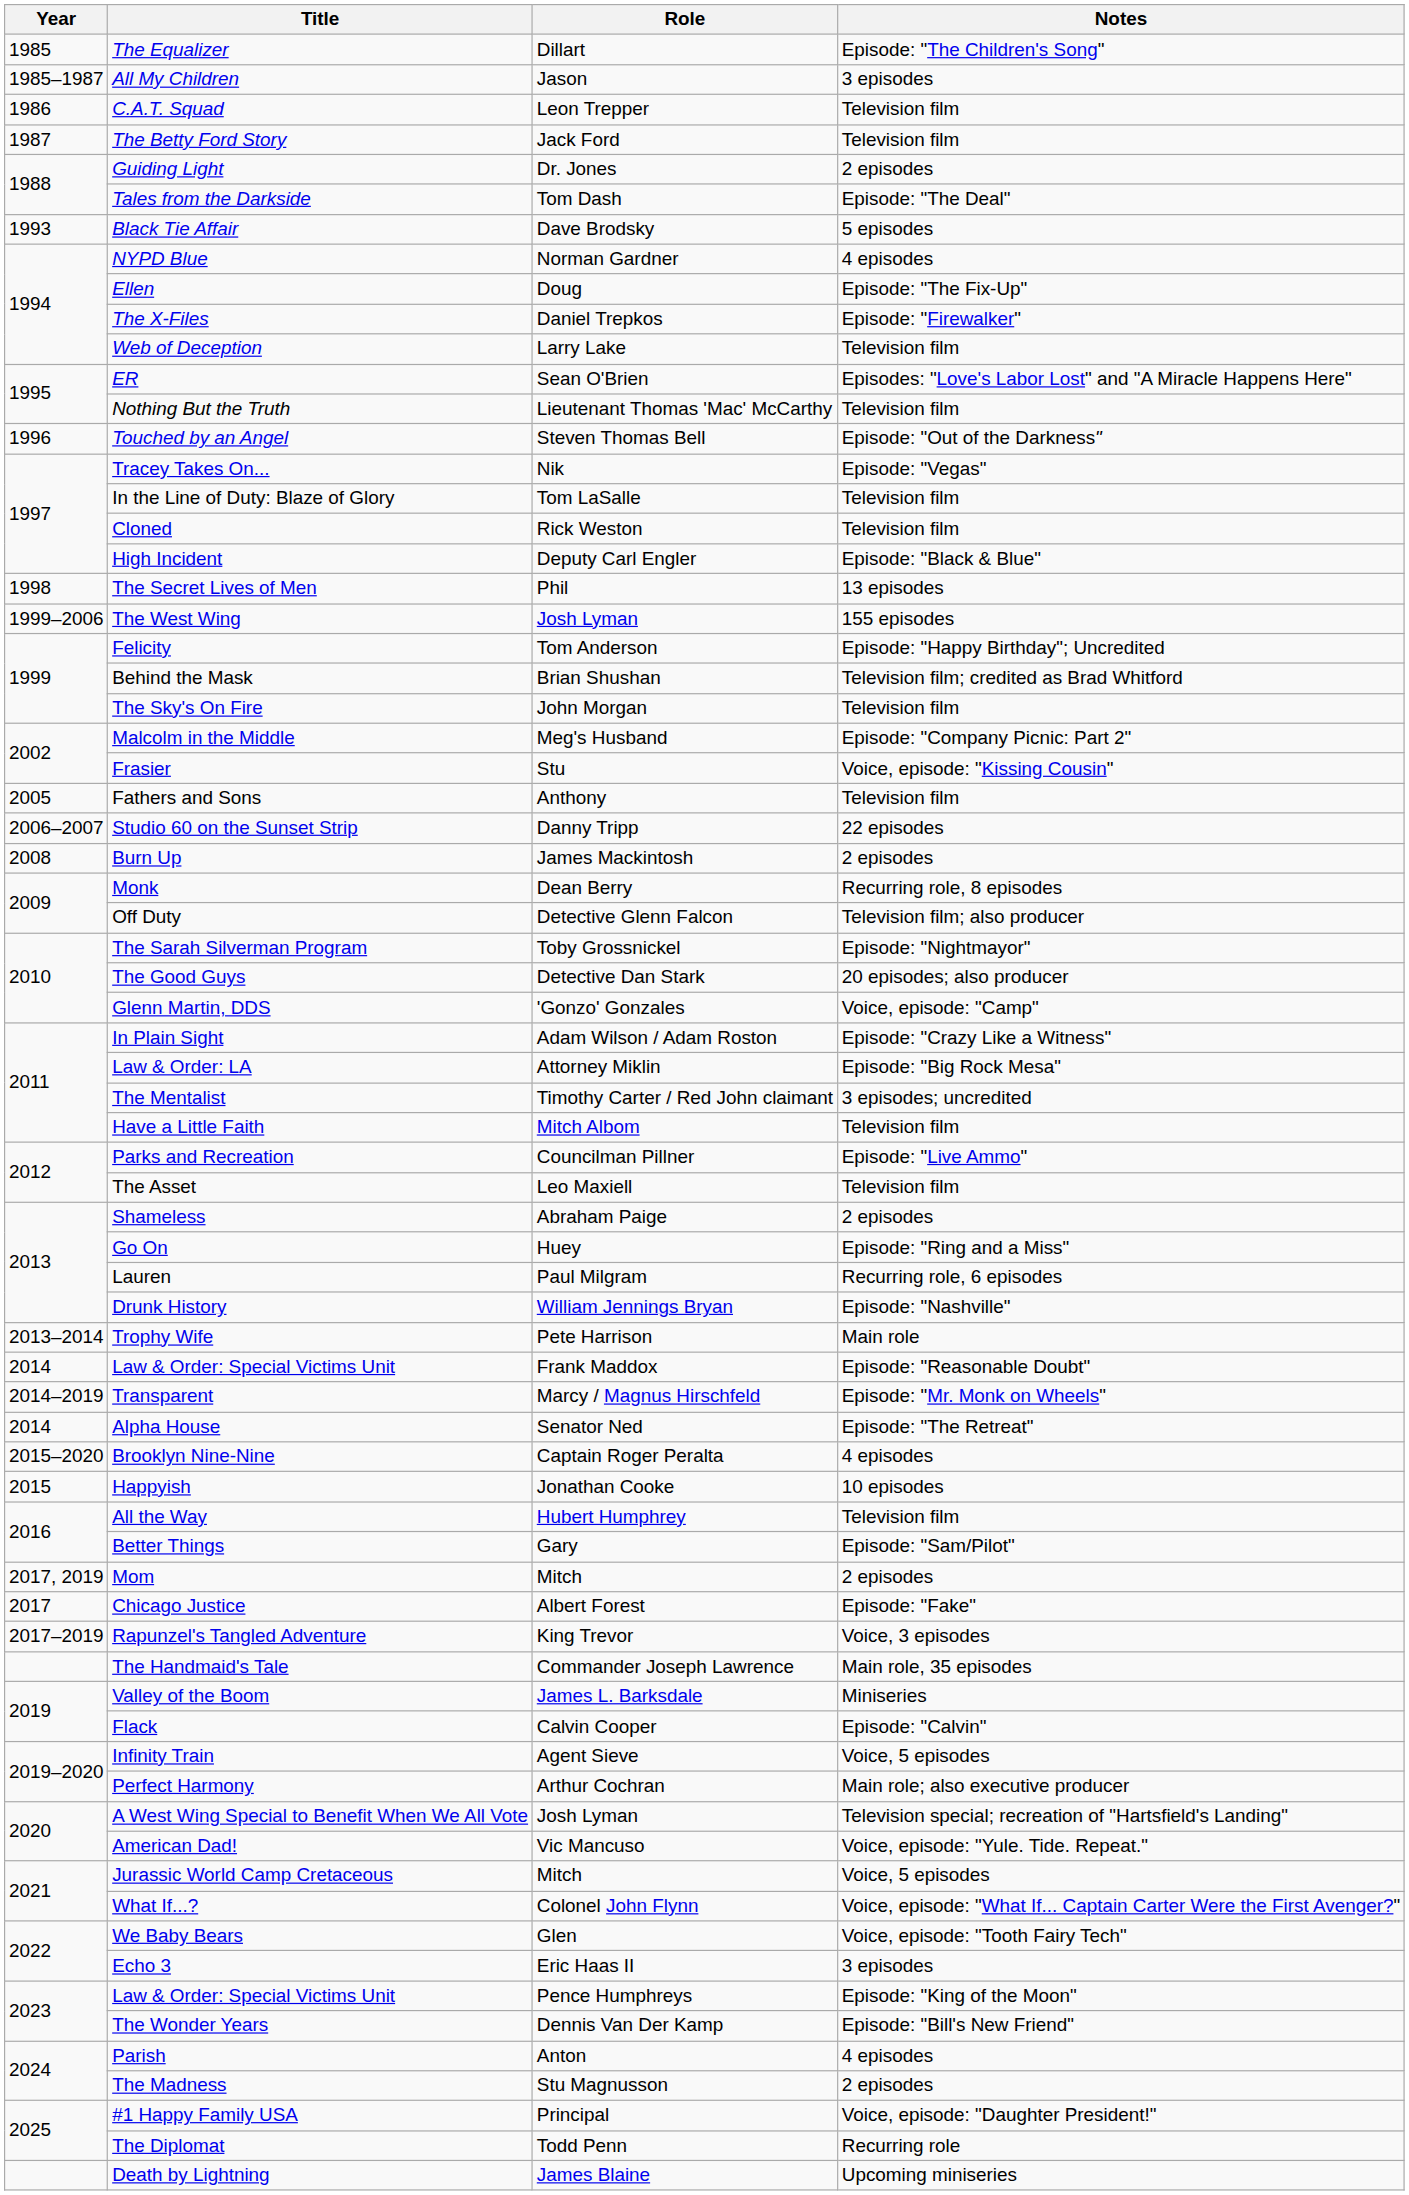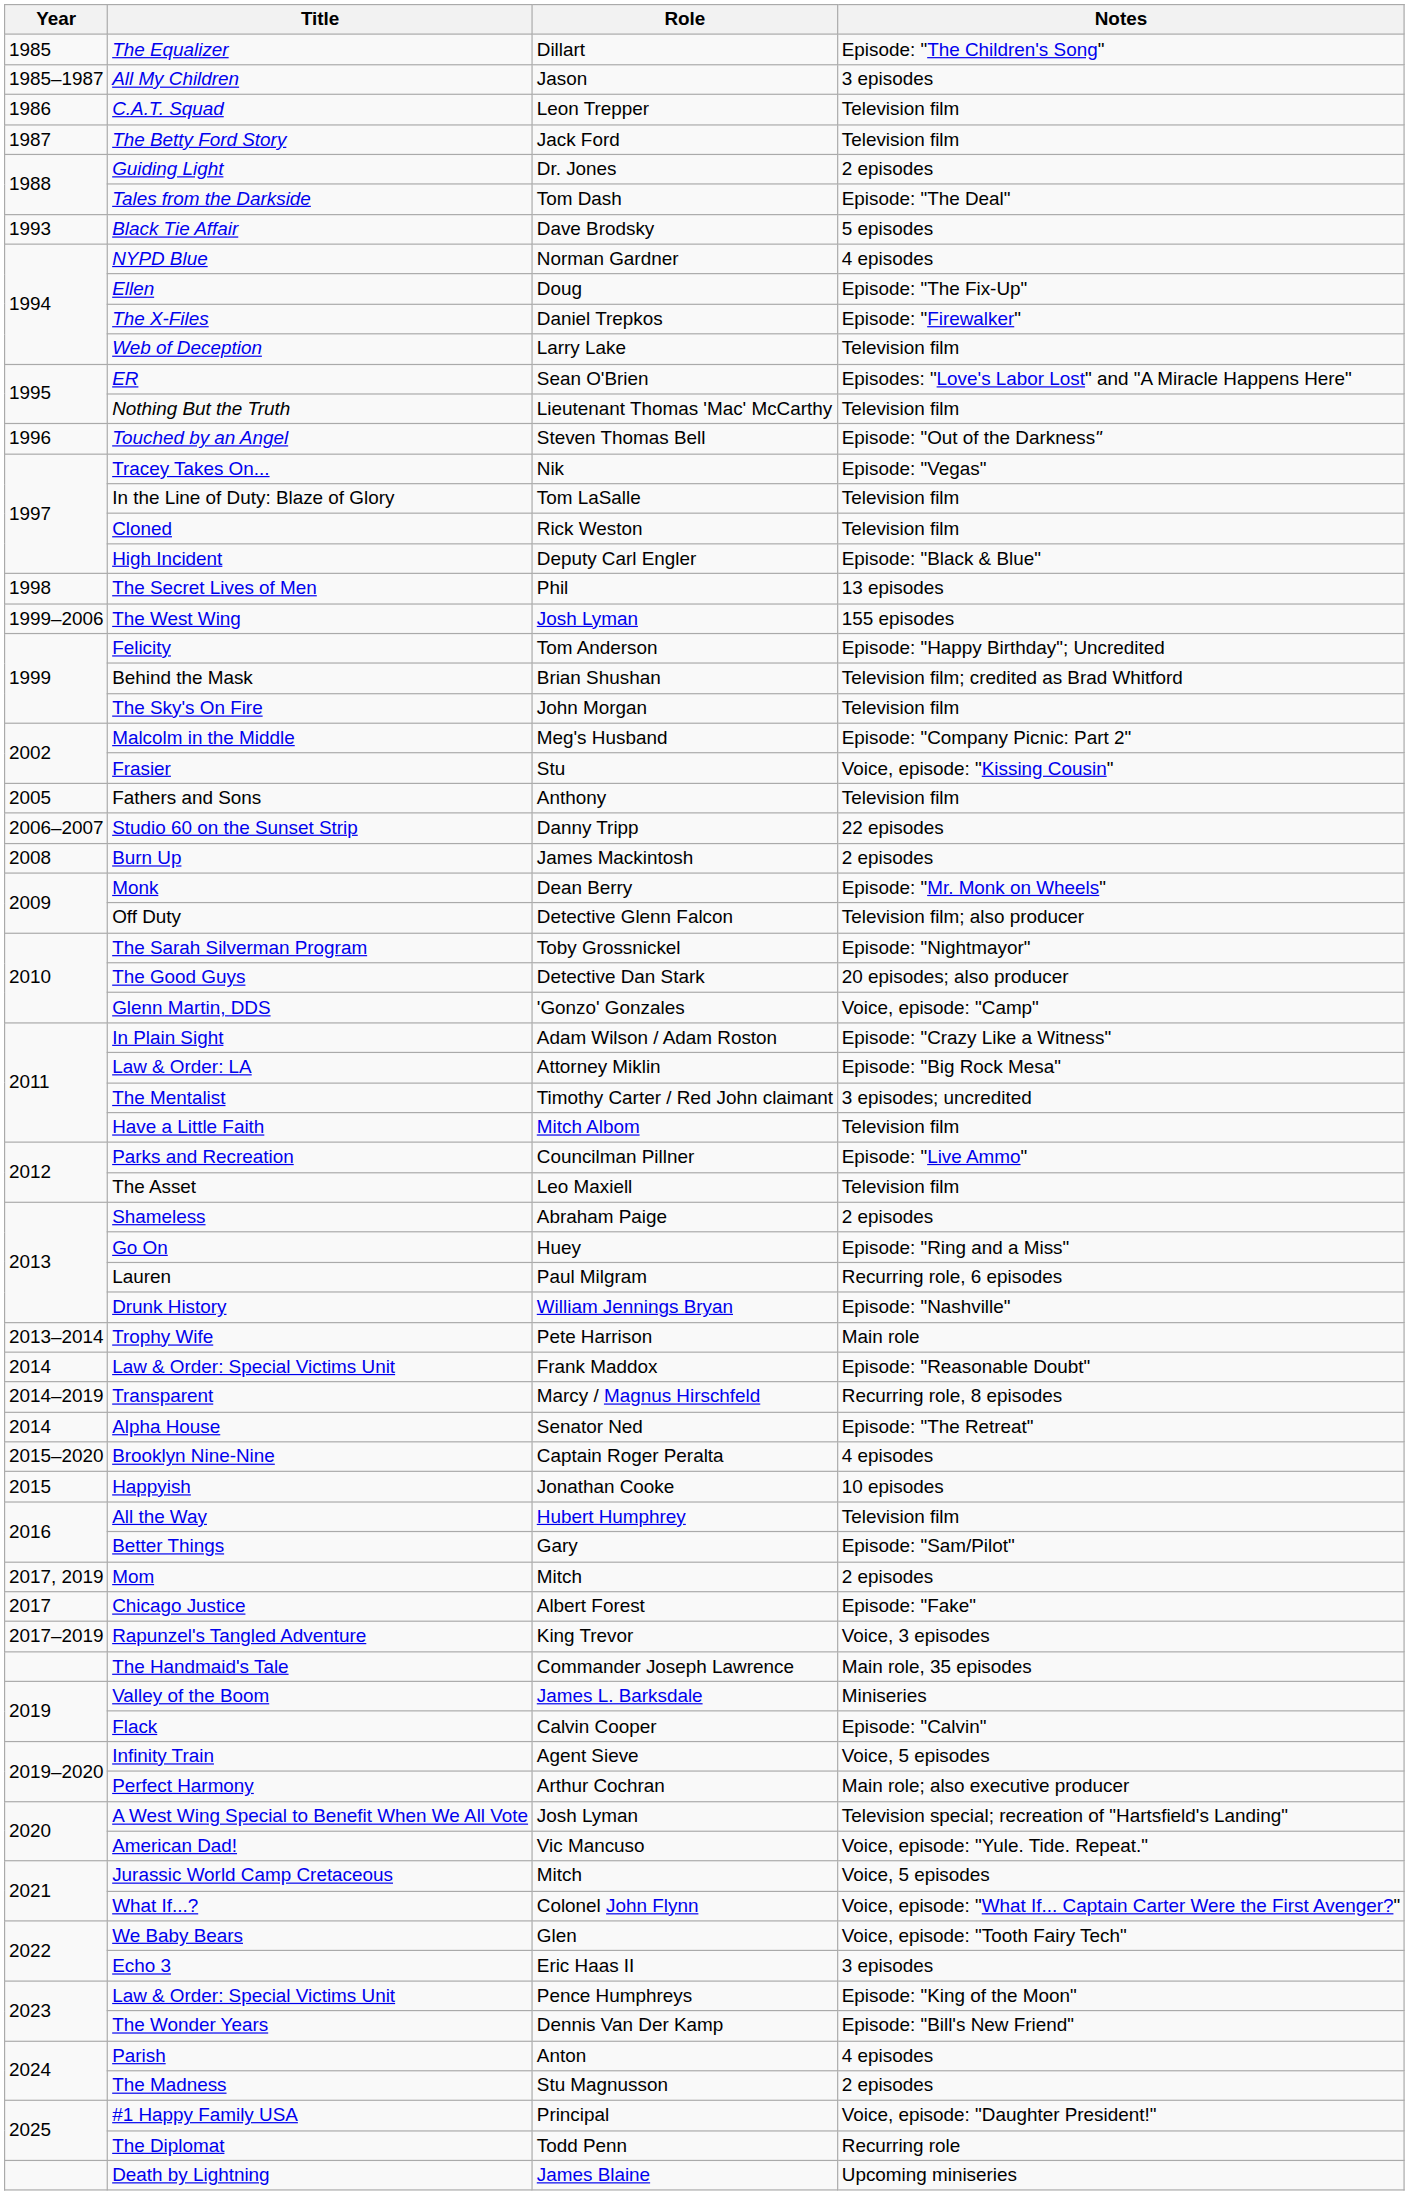 <table class="wikitable sortable">
 <tr>
 <th>Year</th>
 <th>Title</th>
 <th>Role</th>
 <th class="unsortable">Notes</th>
 </tr>
 <tr>
 <td>1985</td>
 <td><em><a href='#'>The Equalizer</a></em></td>
 <td>Dillart</td>
 <td>Episode: "<a href='#'>The Children's Song</a>"</td>
 </tr>
 <tr>
 <td>1985–1987</td>
 <td><em><a href='#'>All My Children</a></em></td>
 <td>Jason</td>
 <td>3 episodes</td>
 </tr>
 <tr>
 <td>1986</td>
 <td><em><a href='#'>C.A.T. Squad</a></em></td>
 <td>Leon Trepper</td>
 <td>Television film</td>
 </tr>
 <tr>
 <td>1987</td>
 <td><em><a href='#'>The Betty Ford Story</a></em></td>
 <td>Jack Ford</td>
 <td>Television film</td>
 </tr>
 <tr>
 <td rowspan="2">1988</td>
 <td><em><a href='#'>Guiding Light</a></em></td>
 <td>Dr. Jones</td>
 <td>2 episodes</td>
 </tr>
 <tr>
 <td><em><a href='#'>Tales from the Darkside</a></em></td>
 <td>Tom Dash</td>
 <td>Episode: "The Deal"</td>
 </tr>
 <tr>
 <td>1993</td>
 <td><em><a href='#'>Black Tie Affair</a></em></td>
 <td>Dave Brodsky</td>
 <td>5 episodes</td>
 </tr>
 <tr>
 <td rowspan="4">1994</td>
 <td><em><a href='#'>NYPD Blue</a></em></td>
 <td>Norman Gardner</td>
 <td>4 episodes</td>
 </tr>
 <tr>
 <td><em><a href='#'>Ellen</a></em></td>
 <td>Doug</td>
 <td>Episode: "The Fix-Up"</td>
 </tr>
 <tr>
 <td><em><a href='#'>The X-Files</a></em></td>
 <td>Daniel Trepkos</td>
 <td>Episode: "<a href='#'>Firewalker</a>"</td>
 </tr>
 <tr>
 <td><em><a href='#'>Web of Deception</a></em></td>
 <td>Larry Lake</td>
 <td>Television film</td>
 </tr>
 <tr>
 <td rowspan="2">1995</td>
 <td><em><a href='#'>ER</a></em></td>
 <td>Sean O'Brien</td>
 <td>Episodes: "<a href='#'>Love's Labor Lost</a>" and "A Miracle Happens Here"</td>
 </tr>
 <tr>
 <td><em>Nothing But the Truth</em></td>
 <td>Lieutenant Thomas 'Mac' McCarthy</td>
 <td>Television film</td>
 </tr>
 <tr>
 <td>1996</td>
 <td><em><a href='#'>Touched by an Angel</a></em></td>
 <td>Steven Thomas Bell</td>
 <td>Episode: "Out of the Darkness<em>"</td>
 </tr>
 <tr>
 <td rowspan="4">1997</td>
 <td></em><a href='#'>Tracey Takes On...</a><em></td>
 <td>Nik</td>
 <td>Episode: "Vegas"</td>
 </tr>
 <tr>
 <td></em>In the Line of Duty: Blaze of Glory<em></td>
 <td>Tom LaSalle</td>
 <td>Television film</td>
 </tr>
 <tr>
 <td></em><a href='#'>Cloned</a><em></td>
 <td>Rick Weston</td>
 <td>Television film</td>
 </tr>
 <tr>
 <td></em><a href='#'>High Incident</a><em></td>
 <td>Deputy Carl Engler</td>
 <td>Episode: "Black & Blue"</td>
 </tr>
 <tr>
 <td>1998</td>
 <td></em><a href='#'>The Secret Lives of Men</a><em></td>
 <td>Phil</td>
 <td>13 episodes</td>
 </tr>
 <tr>
 <td>1999–2006</td>
 <td></em><a href='#'>The West Wing</a><em></td>
 <td><a href='#'>Josh Lyman</a></td>
 <td>155 episodes</td>
 </tr>
 <tr>
 <td rowspan="3">1999</td>
 <td></em><a href='#'>Felicity</a><em></td>
 <td>Tom Anderson</td>
 <td>Episode: "Happy Birthday"; Uncredited</td>
 </tr>
 <tr>
 <td></em>Behind the Mask<em></td>
 <td>Brian Shushan</td>
 <td>Television film; credited as Brad Whitford</td>
 </tr>
 <tr>
 <td></em><a href='#'>The Sky's On Fire</a><em></td>
 <td>John Morgan</td>
 <td>Television film</td>
 </tr>
 <tr>
 <td rowspan="2">2002</td>
 <td></em><a href='#'>Malcolm in the Middle</a><em></td>
 <td>Meg's Husband</td>
 <td>Episode: "Company Picnic: Part 2"</td>
 </tr>
 <tr>
 <td></em><a href='#'>Frasier</a><em></td>
 <td>Stu</td>
 <td>Voice, episode: "<a href='#'>Kissing Cousin</a>"</td>
 </tr>
 <tr>
 <td>2005</td>
 <td></em>Fathers and Sons<em></td>
 <td>Anthony</td>
 <td>Television film</td>
 </tr>
 <tr>
 <td>2006–2007</td>
 <td></em><a href='#'>Studio 60 on the Sunset Strip</a><em></td>
 <td>Danny Tripp</td>
 <td>22 episodes</td>
 </tr>
 <tr>
 <td>2008</td>
 <td></em><a href='#'>Burn Up</a><em></td>
 <td>James Mackintosh</td>
 <td>2 episodes</td>
 </tr>
 <tr>
 <td rowspan="2">2009</td>
 <td></em><a href='#'>Monk</a><em></td>
 <td>Dean Berry</td>
-<td>Recurring role, 8 episodes</td>
+<td>Episode: "<a href='#'>Mr. Monk on Wheels</a>"</td>
 </tr>
 <tr>
 <td></em>Off Duty<em></td>
 <td>Detective Glenn Falcon</td>
 <td>Television film; also producer</td>
 </tr>
 <tr>
 <td rowspan="3">2010</td>
 <td></em><a href='#'>The Sarah Silverman Program</a><em></td>
 <td>Toby Grossnickel</td>
 <td>Episode: "Nightmayor"</td>
 </tr>
 <tr>
 <td></em><a href='#'>The Good Guys</a><em></td>
 <td>Detective Dan Stark</td>
 <td>20 episodes; also producer</td>
 </tr>
 <tr>
 <td></em><a href='#'>Glenn Martin, DDS</a><em></td>
 <td>'Gonzo' Gonzales</td>
 <td>Voice, episode: "Camp"</td>
 </tr>
 <tr>
 <td rowspan="4">2011</td>
 <td></em><a href='#'>In Plain Sight</a><em></td>
 <td>Adam Wilson / Adam Roston</td>
 <td>Episode: "Crazy Like a Witness"</td>
 </tr>
 <tr>
 <td></em><a href='#'>Law & Order: LA</a><em></td>
 <td>Attorney Miklin</td>
 <td>Episode: "Big Rock Mesa"</td>
 </tr>
 <tr>
 <td></em><a href='#'>The Mentalist</a><em></td>
 <td>Timothy Carter / Red John claimant</td>
 <td>3 episodes; uncredited</td>
 </tr>
 <tr>
 <td></em><a href='#'>Have a Little Faith</a><em></td>
 <td><a href='#'>Mitch Albom</a></td>
 <td>Television film</td>
 </tr>
 <tr>
 <td rowspan="2">2012</td>
 <td></em><a href='#'>Parks and Recreation</a><em></td>
 <td>Councilman Pillner</td>
 <td>Episode: "<a href='#'>Live Ammo</a>"</td>
 </tr>
 <tr>
 <td></em>The Asset<em></td>
 <td>Leo Maxiell</td>
 <td>Television film</td>
 </tr>
 <tr>
 <td rowspan="4">2013</td>
 <td></em><a href='#'>Shameless</a><em></td>
 <td>Abraham Paige</td>
 <td>2 episodes</td>
 </tr>
 <tr>
 <td></em><a href='#'>Go On</a><em></td>
 <td>Huey</td>
 <td>Episode: "Ring and a Miss"</td>
 </tr>
 <tr>
 <td></em>Lauren<em></td>
 <td>Paul Milgram</td>
 <td>Recurring role, 6 episodes</td>
 </tr>
 <tr>
 <td></em><a href='#'>Drunk History</a><em></td>
 <td><a href='#'>William Jennings Bryan</a></td>
 <td>Episode: "Nashville"</td>
 </tr>
 <tr>
 <td>2013–2014</td>
 <td></em><a href='#'>Trophy Wife</a><em></td>
 <td>Pete Harrison</td>
 <td>Main role</td>
 </tr>
 <tr>
 <td>2014</td>
 <td></em><a href='#'>Law & Order: Special Victims Unit</a><em></td>
 <td>Frank Maddox</td>
 <td>Episode: "Reasonable Doubt"</td>
 </tr>
 <tr>
 <td>2014–2019</td>
 <td></em><a href='#'>Transparent</a><em></td>
 <td>Marcy / <a href='#'>Magnus Hirschfeld</a></td>
-<td>Episode: "<a href='#'>Mr. Monk on Wheels</a>"</td>
+<td>Recurring role, 8 episodes</td>
 </tr>
 <tr>
 <td>2014</td>
 <td></em><a href='#'>Alpha House</a><em></td>
 <td>Senator Ned</td>
 <td>Episode: "The Retreat"</td>
 </tr>
 <tr>
 <td>2015–2020</td>
 <td></em><a href='#'>Brooklyn Nine-Nine</a><em></td>
 <td>Captain Roger Peralta</td>
 <td>4 episodes</td>
 </tr>
 <tr>
 <td>2015</td>
 <td></em><a href='#'>Happyish</a><em></td>
 <td>Jonathan Cooke</td>
 <td>10 episodes</td>
 </tr>
 <tr>
 <td rowspan="2">2016</td>
 <td></em><a href='#'>All the Way</a><em></td>
 <td><a href='#'>Hubert Humphrey</a></td>
 <td>Television film</td>
 </tr>
 <tr>
 <td></em><a href='#'>Better Things</a><em></td>
 <td>Gary</td>
 <td>Episode: "Sam/Pilot"</td>
 </tr>
 <tr>
 <td>2017, 2019</td>
 <td></em><a href='#'>Mom</a><em></td>
 <td>Mitch</td>
 <td>2 episodes</td>
 </tr>
 <tr>
 <td>2017</td>
 <td></em><a href='#'>Chicago Justice</a><em></td>
 <td>Albert Forest</td>
 <td>Episode: "Fake"</td>
 </tr>
 <tr>
 <td>2017–2019</td>
 <td></em><a href='#'>Rapunzel's Tangled Adventure</a><em></td>
 <td>King Trevor</td>
 <td>Voice, 3 episodes</td>
 </tr>
 <tr>
 <td></td>
 <td></em><a href='#'>The Handmaid's Tale</a><em></td>
 <td>Commander Joseph Lawrence</td>
 <td>Main role, 35 episodes</td>
 </tr>
 <tr>
 <td rowspan="2">2019</td>
 <td></em><a href='#'>Valley of the Boom</a><em></td>
 <td><a href='#'>James L. Barksdale</a></td>
 <td>Miniseries</td>
 </tr>
 <tr>
 <td></em><a href='#'>Flack</a><em></td>
 <td>Calvin Cooper</td>
 <td>Episode: "Calvin"</td>
 </tr>
 <tr>
 <td rowspan="2">2019–2020</td>
 <td></em><a href='#'>Infinity Train</a><em></td>
 <td>Agent Sieve</td>
 <td>Voice, 5 episodes</td>
 </tr>
 <tr>
 <td></em><a href='#'>Perfect Harmony</a><em></td>
 <td>Arthur Cochran</td>
 <td>Main role; also executive producer</td>
 </tr>
 <tr>
 <td rowspan="2">2020</td>
 <td></em><a href='#'>A West Wing Special to Benefit When We All Vote</a><em></td>
 <td>Josh Lyman</td>
 <td>Television special; recreation of "Hartsfield's Landing"</td>
 </tr>
 <tr>
 <td></em><a href='#'>American Dad!</a><em></td>
 <td>Vic Mancuso</td>
 <td>Voice, episode: "Yule. Tide. Repeat."</td>
 </tr>
 <tr>
 <td rowspan="2">2021</td>
 <td></em><a href='#'>Jurassic World Camp Cretaceous</a><em></td>
 <td>Mitch</td>
 <td>Voice, 5 episodes</td>
 </tr>
 <tr>
 <td></em><a href='#'>What If...?</a><em></td>
 <td>Colonel <a href='#'>John Flynn</a></td>
 <td>Voice, episode: "<a href='#'>What If... Captain Carter Were the First Avenger?</a>"</td>
 </tr>
 <tr>
 <td rowspan="2">2022</td>
 <td></em><a href='#'>We Baby Bears</a><em></td>
 <td>Glen</td>
 <td>Voice, episode: "Tooth Fairy Tech"</td>
 </tr>
 <tr>
 <td></em><a href='#'>Echo 3</a><em></td>
 <td>Eric Haas II</td>
 <td>3 episodes</td>
 </tr>
 <tr>
 <td rowspan="2">2023</td>
 <td></em><a href='#'>Law & Order: Special Victims Unit</a><em></td>
 <td>Pence Humphreys</td>
 <td>Episode: "King of the Moon"</td>
 </tr>
 <tr>
 <td></em><a href='#'>The Wonder Years</a><em></td>
 <td>Dennis Van Der Kamp</td>
 <td>Episode: "Bill's New Friend"</td>
 </tr>
 <tr>
 <td rowspan="2">2024</td>
 <td></em><a href='#'>Parish</a><em></td>
 <td>Anton</td>
 <td>4 episodes</td>
 </tr>
 <tr>
 <td></em><a href='#'>The Madness</a><em></td>
 <td>Stu Magnusson</td>
 <td>2 episodes</td>
 </tr>
 <tr>
 <td rowspan="2">2025</td>
 <td></em><a href='#'>#1 Happy Family USA</a><em></td>
 <td>Principal</td>
 <td>Voice, episode: "Daughter President!"</td>
 </tr>
 <tr>
 <td></em><a href='#'>The Diplomat</a><em></td>
 <td>Todd Penn</td>
 <td>Recurring role</td>
 </tr>
 <tr>
 <td rowspan="1"></td>
 <td></em><a href='#'>Death by Lightning</a><em></td>
 <td><a href='#'>James Blaine</a></td>
 <td>Upcoming miniseries</td>
 </tr>
 </table>
